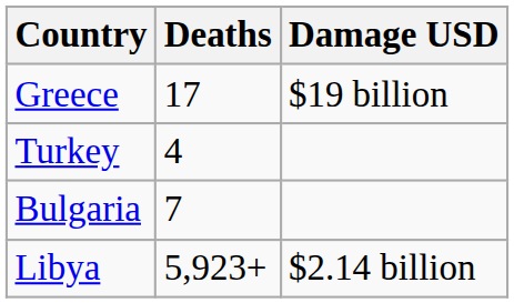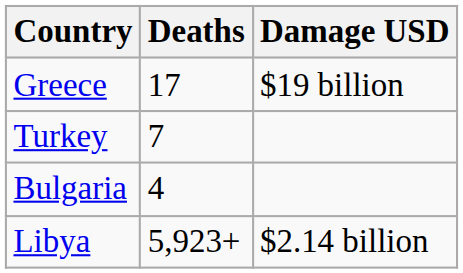 <table class="wikitable" style="float:right;">
 <tr>
 <th>Country</th>
 <th>Deaths</th>
 <th>Damage USD</th>
 </tr>
 <tr>
 <td><a href='#'>Greece</a></td>
 <td>17</td>
 <td>$19 billion</td>
 </tr>
 <tr>
 <td><a href='#'>Turkey</a></td>
-<td>4</td>
+<td>7</td>
 <td></td>
 </tr>
 <tr>
 <td><a href='#'>Bulgaria</a></td>
-<td>7</td>
+<td>4</td>
 <td></td>
 </tr>
 <tr>
 <td><a href='#'>Libya</a></td>
 <td>5,923+</td>
 <td>$2.14 billion</td>
 </tr>
 </table>
